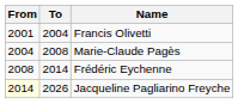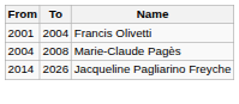 <table class="wikitable">
 <tr>
 <th>From</th>
 <th>To</th>
 <th>Name</th>
 </tr>
 <tr>
 <td>2001</td>
 <td>2004</td>
 <td>Francis Olivetti</td>
 </tr>
 <tr>
 <td>2004</td>
 <td>2008</td>
 <td>Marie-Claude Pagès</td>
 </tr>
 <tr>
-<td>2008</td>
 <td>2014</td>
-<td>Frédéric Eychenne</td>
-</tr>
-<tr>
-<td style="background: lightyellow;">2014</td>
 <td>2026</td>
 <td>Jacqueline Pagliarino Freyche</td>
 </tr>
 </table>
